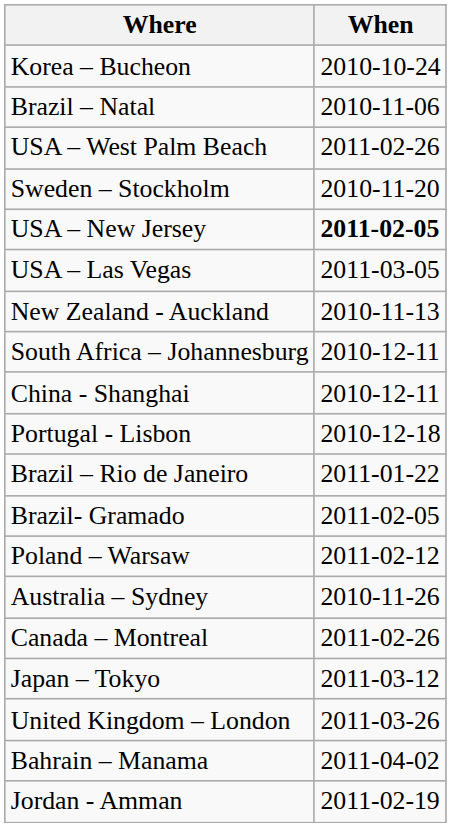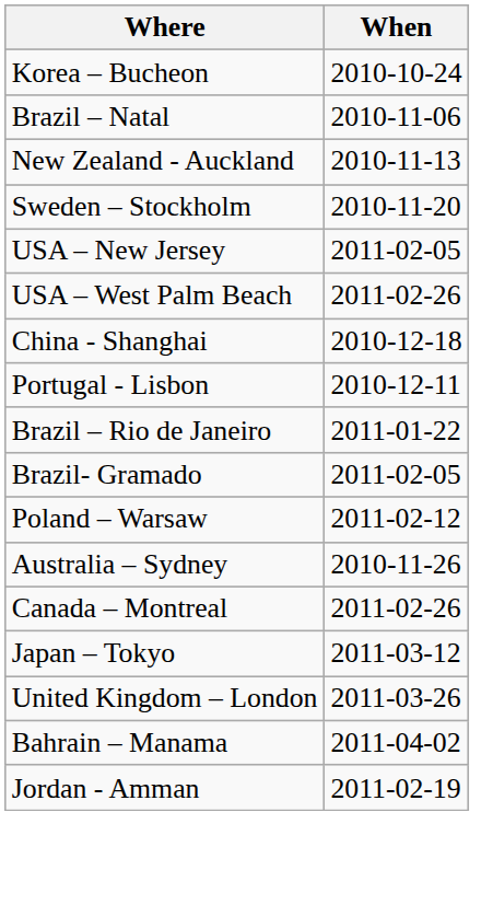 <table class="wikitable sortable">
 <tr>
 <th>Where</th>
 <th>When</th>
 </tr>
 <tr>
 <td>Korea – Bucheon</td>
 <td>2010-10-24</td>
 </tr>
 <tr>
 <td>Brazil – Natal</td>
 <td>2010-11-06</td>
 </tr>
 <tr>
-<td>USA – West Palm Beach</td>
-<td>2011-02-26</td>
+<td>New Zealand - Auckland</td>
+<td>2010-11-13</td>
 </tr>
 <tr>
 <td>Sweden – Stockholm</td>
 <td>2010-11-20</td>
 </tr>
 <tr>
 <td>USA – New Jersey</td>
-<td><strong>2011-02-05</strong></td>
+<td>2011-02-05</td>
 </tr>
 <tr>
-<td>USA – Las Vegas</td>
-<td>2011-03-05</td>
-</tr>
-<tr>
-<td>New Zealand - Auckland</td>
-<td>2010-11-13</td>
-</tr>
-<tr>
-<td>South Africa – Johannesburg</td>
-<td>2010-12-11</td>
+<td>USA – West Palm Beach</td>
+<td>2011-02-26</td>
 </tr>
 <tr>
 <td>China - Shanghai</td>
-<td>2010-12-11</td>
+<td>2010-12-18</td>
 </tr>
 <tr>
 <td>Portugal - Lisbon</td>
-<td>2010-12-18</td>
+<td>2010-12-11</td>
 </tr>
 <tr>
 <td>Brazil – Rio de Janeiro</td>
 <td>2011-01-22</td>
 </tr>
 <tr>
 <td>Brazil- Gramado</td>
 <td>2011-02-05</td>
 </tr>
 <tr>
 <td>Poland – Warsaw</td>
 <td>2011-02-12</td>
 </tr>
 <tr>
 <td>Australia – Sydney</td>
 <td>2010-11-26</td>
 </tr>
 <tr>
 <td>Canada – Montreal</td>
 <td>2011-02-26</td>
 </tr>
 <tr>
 <td>Japan – Tokyo</td>
 <td>2011-03-12</td>
 </tr>
 <tr>
 <td>United Kingdom – London</td>
 <td>2011-03-26</td>
 </tr>
 <tr>
 <td>Bahrain – Manama</td>
 <td>2011-04-02</td>
 </tr>
 <tr>
 <td>Jordan - Amman</td>
 <td>2011-02-19</td>
 </tr>
 </table>
